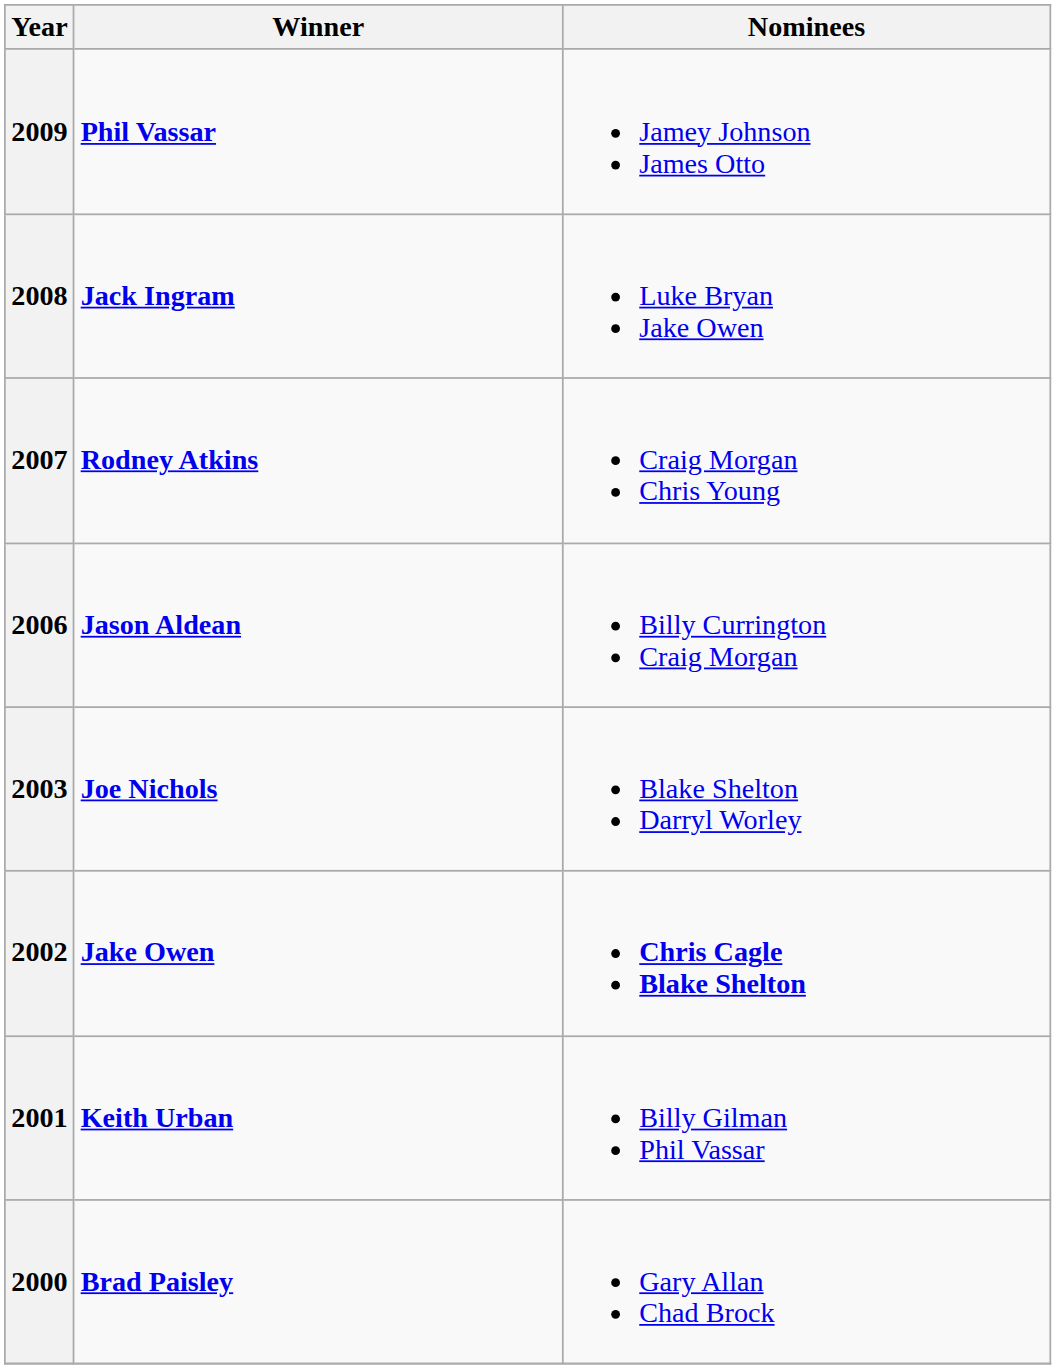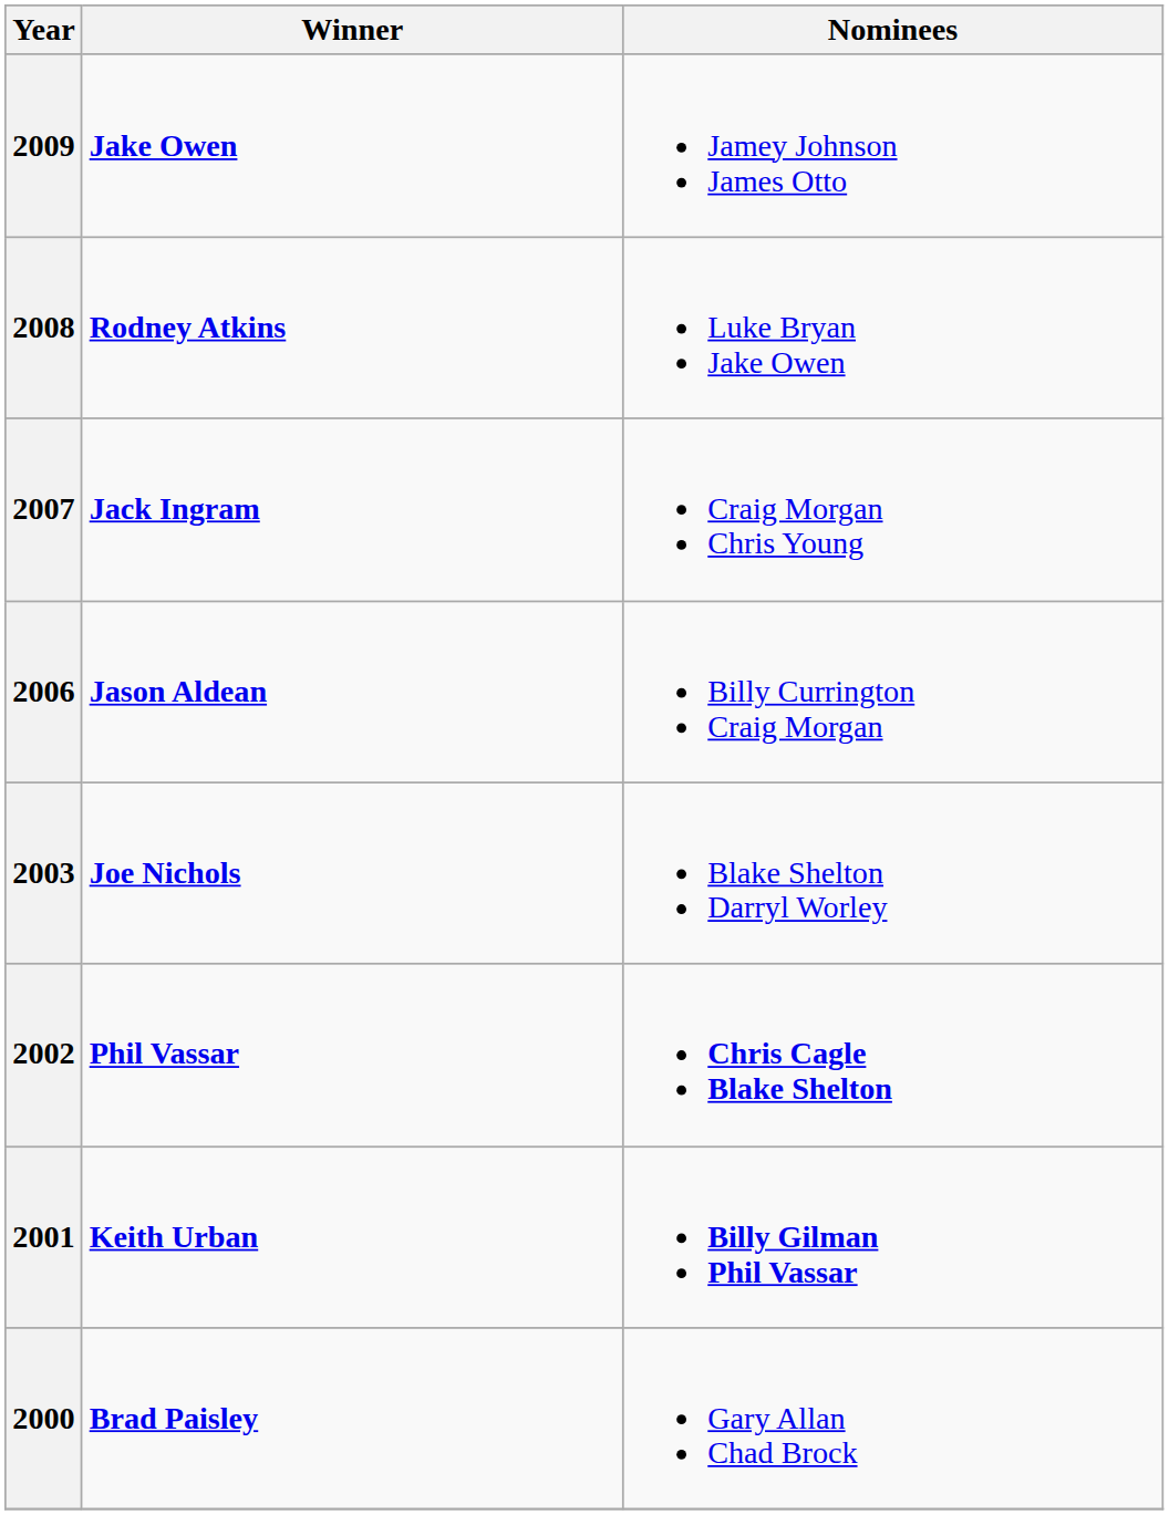 <table class="wikitable sortable">
 <tr>
 <th width="30px">Year</th>
 <th width="270px">Winner</th>
 <th width="270px">Nominees</th>
 </tr>
 <tr>
 <th>2009</th>
-<td> <strong><a href='#'>Phil Vassar</a></strong></td>
+<td> <strong><a href='#'>Jake Owen</a></strong></td>
 <td><br><ul><li><a href='#'>Jamey Johnson</a></li><li><a href='#'>James Otto</a></li></ul></td>
 </tr>
 <tr>
 <th>2008</th>
-<td> <strong><a href='#'>Jack Ingram</a></strong></td>
+<td> <strong><a href='#'>Rodney Atkins</a></strong></td>
 <td><br><ul><li><a href='#'>Luke Bryan</a></li><li><a href='#'>Jake Owen</a></li></ul></td>
 </tr>
 <tr>
 <th>2007</th>
-<td> <strong><a href='#'>Rodney Atkins</a></strong></td>
+<td> <strong><a href='#'>Jack Ingram</a></strong></td>
 <td><br><ul><li><a href='#'>Craig Morgan</a></li><li><a href='#'>Chris Young</a></li></ul></td>
 </tr>
 <tr>
 <th>2006</th>
 <td> <strong><a href='#'>Jason Aldean</a></strong></td>
 <td><br><ul><li><a href='#'>Billy Currington</a></li><li><a href='#'>Craig Morgan</a></li></ul></td>
 </tr>
 <tr>
 <th>2003</th>
 <td> <strong><a href='#'>Joe Nichols</a></strong></td>
 <td><br><ul><li><a href='#'>Blake Shelton</a></li><li><a href='#'>Darryl Worley</a></li></ul></td>
 </tr>
 <tr>
 <th>2002</th>
-<td> <strong><a href='#'>Jake Owen</a></strong></td>
+<td> <strong><a href='#'>Phil Vassar</a></strong></td>
 <td><strong><br><ul><li><a href='#'>Chris Cagle</a></li><li><a href='#'>Blake Shelton</a></li></ul></strong></td>
 </tr>
 <tr>
 <th>2001</th>
 <td> <strong><a href='#'>Keith Urban</a></strong></td>
-<td><br><ul><li><a href='#'>Billy Gilman</a></li><li><a href='#'>Phil Vassar</a></li></ul></td>
+<td><strong><br><ul><li><a href='#'>Billy Gilman</a></li><li><a href='#'>Phil Vassar</a></li></ul></strong></td>
 </tr>
 <tr>
 <th>2000</th>
 <td> <strong><a href='#'>Brad Paisley</a></strong></td>
 <td><br><ul><li><a href='#'>Gary Allan</a></li><li><a href='#'>Chad Brock</a></li></ul></td>
 </tr>
 <tr>
 </tr>
 </table>
